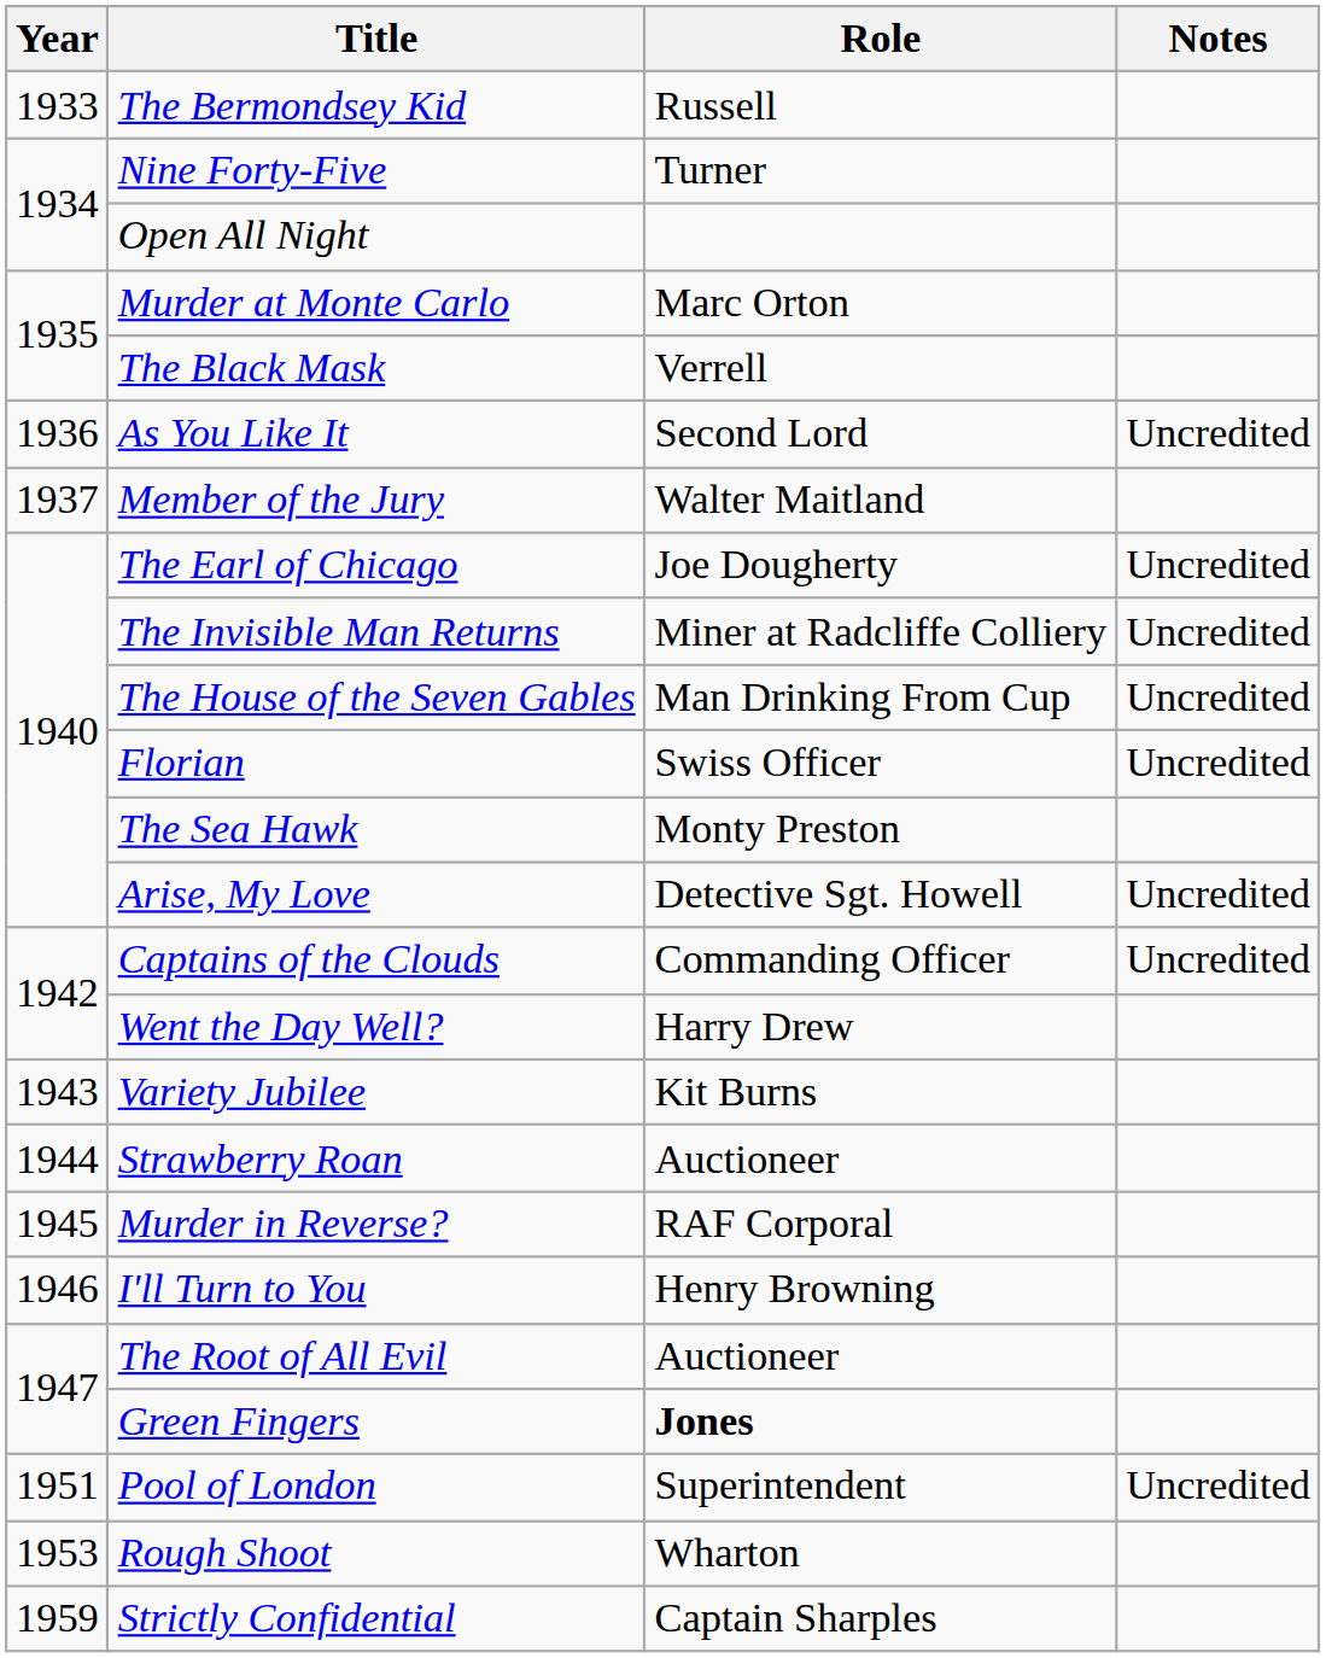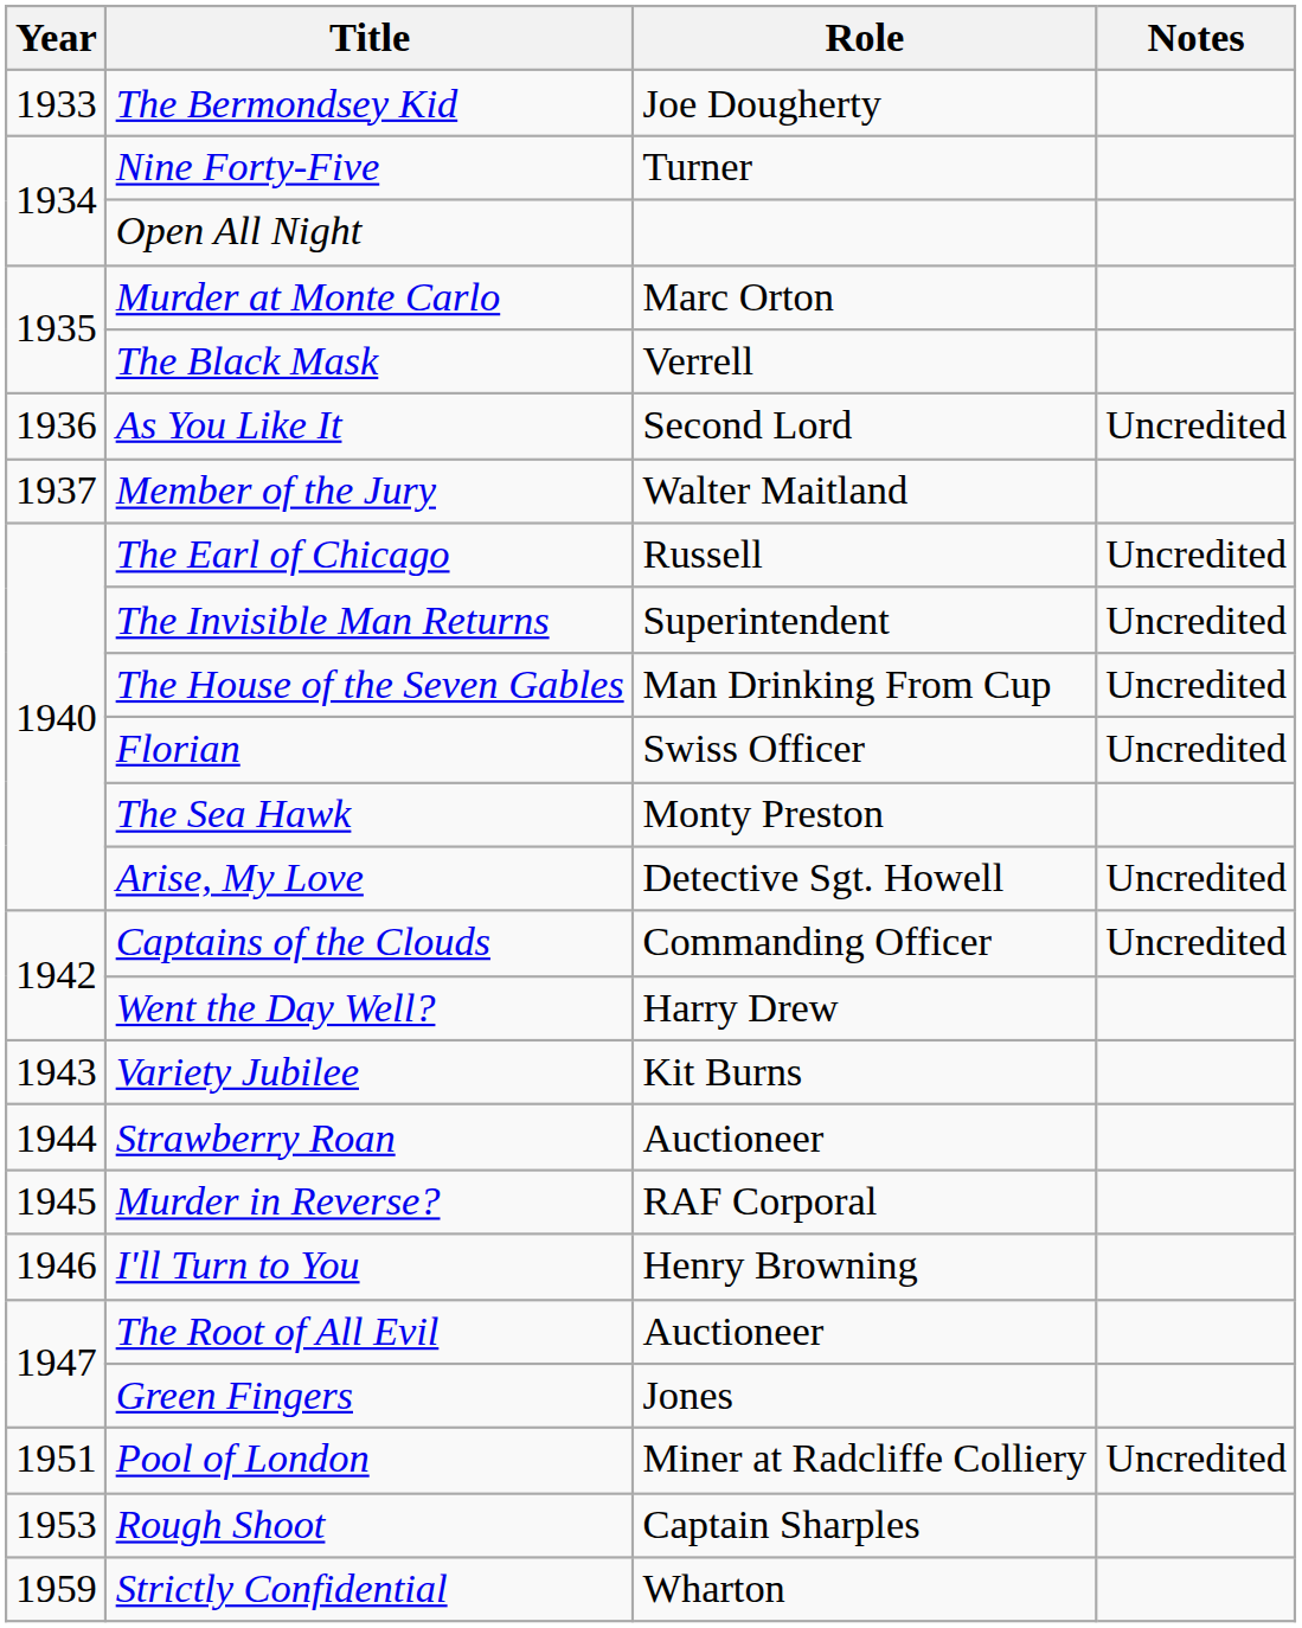 <table class="wikitable sortable">
 <tr>
 <th>Year</th>
 <th>Title</th>
 <th>Role</th>
 <th class = "unsortable">Notes</th>
 </tr>
 <tr>
 <td>1933</td>
 <td><em><a href='#'>The Bermondsey Kid</a></em></td>
-<td>Russell</td>
+<td>Joe Dougherty</td>
 <td></td>
 </tr>
 <tr>
 <td rowspan=2>1934</td>
 <td><em><a href='#'>Nine Forty-Five</a></em></td>
 <td>Turner</td>
 <td></td>
 </tr>
 <tr>
 <td><em>Open All Night</em></td>
 <td></td>
 <td></td>
 </tr>
 <tr>
 <td rowspan=2>1935</td>
 <td><em><a href='#'>Murder at Monte Carlo</a></em></td>
 <td>Marc Orton</td>
 <td></td>
 </tr>
 <tr>
 <td><em><a href='#'>The Black Mask</a></em></td>
 <td>Verrell</td>
 <td></td>
 </tr>
 <tr>
 <td>1936</td>
 <td><em><a href='#'>As You Like It</a></em></td>
 <td>Second Lord</td>
 <td>Uncredited</td>
 </tr>
 <tr>
 <td>1937</td>
 <td><em><a href='#'>Member of the Jury</a></em></td>
 <td>Walter Maitland</td>
 <td></td>
 </tr>
 <tr>
 <td rowspan=6>1940</td>
 <td><em><a href='#'>The Earl of Chicago</a></em></td>
-<td>Joe Dougherty</td>
+<td>Russell</td>
 <td>Uncredited</td>
 </tr>
 <tr>
 <td><em><a href='#'>The Invisible Man Returns</a></em></td>
-<td>Miner at Radcliffe Colliery</td>
+<td>Superintendent</td>
 <td>Uncredited</td>
 </tr>
 <tr>
 <td><em><a href='#'>The House of the Seven Gables</a></em></td>
 <td>Man Drinking From Cup</td>
 <td>Uncredited</td>
 </tr>
 <tr>
 <td><em><a href='#'>Florian</a></em></td>
 <td>Swiss Officer</td>
 <td>Uncredited</td>
 </tr>
 <tr>
 <td><em><a href='#'>The Sea Hawk</a></em></td>
 <td>Monty Preston</td>
 <td></td>
 </tr>
 <tr>
 <td><em><a href='#'>Arise, My Love</a></em></td>
 <td>Detective Sgt. Howell</td>
 <td>Uncredited</td>
 </tr>
 <tr>
 <td rowspan=2>1942</td>
 <td><em><a href='#'>Captains of the Clouds</a></em></td>
 <td>Commanding Officer</td>
 <td>Uncredited</td>
 </tr>
 <tr>
 <td><em><a href='#'>Went the Day Well?</a></em></td>
 <td>Harry Drew</td>
 <td></td>
 </tr>
 <tr>
 <td>1943</td>
 <td><em><a href='#'>Variety Jubilee</a></em></td>
 <td>Kit Burns</td>
 <td></td>
 </tr>
 <tr>
 <td>1944</td>
 <td><em><a href='#'>Strawberry Roan</a></em></td>
 <td>Auctioneer</td>
 <td></td>
 </tr>
 <tr>
 <td>1945</td>
 <td><em><a href='#'>Murder in Reverse?</a></em></td>
 <td>RAF Corporal</td>
 <td></td>
 </tr>
 <tr>
 <td>1946</td>
 <td><em><a href='#'>I'll Turn to You</a></em></td>
 <td>Henry Browning</td>
 <td></td>
 </tr>
 <tr>
 <td rowspan=2>1947</td>
 <td><em><a href='#'>The Root of All Evil</a></em></td>
 <td>Auctioneer</td>
 <td></td>
 </tr>
 <tr>
 <td><em><a href='#'>Green Fingers</a></em></td>
-<td><strong>Jones</strong></td>
+<td>Jones</td>
 <td></td>
 </tr>
 <tr>
 <td>1951</td>
 <td><em><a href='#'>Pool of London</a></em></td>
-<td>Superintendent</td>
+<td>Miner at Radcliffe Colliery</td>
 <td>Uncredited</td>
 </tr>
 <tr>
 <td>1953</td>
 <td><em><a href='#'>Rough Shoot</a></em></td>
-<td>Wharton</td>
+<td>Captain Sharples</td>
 <td></td>
 </tr>
 <tr>
 <td>1959</td>
 <td><em><a href='#'>Strictly Confidential</a></em></td>
-<td>Captain Sharples</td>
+<td>Wharton</td>
 <td></td>
 </tr>
 </table>
